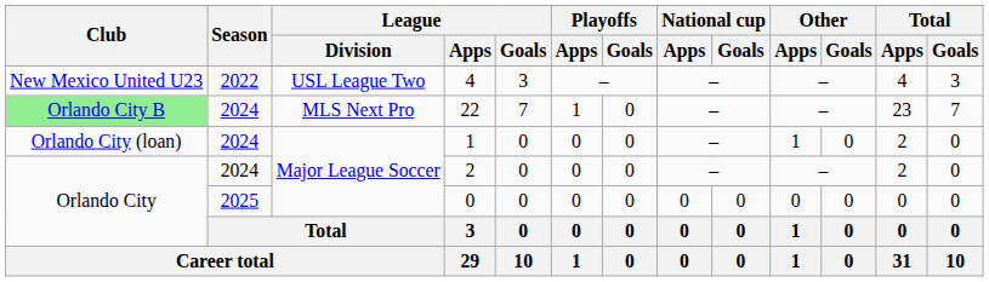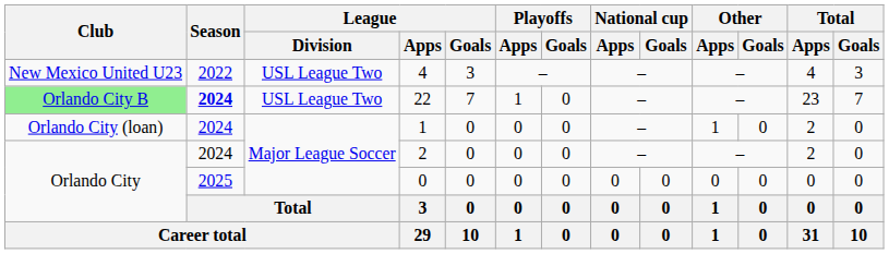 <table class="wikitable" style="text-align: center">
 <tr>
 <th rowspan="2">Club</th>
 <th rowspan="2">Season</th>
 <th colspan="3">League</th>
 <th colspan="2">Playoffs</th>
 <th colspan="2">National cup</th>
 <th colspan="2">Other</th>
 <th colspan="2">Total</th>
 </tr>
 <tr>
 <th>Division</th>
 <th>Apps</th>
 <th>Goals</th>
 <th>Apps</th>
 <th>Goals</th>
 <th>Apps</th>
 <th>Goals</th>
 <th>Apps</th>
 <th>Goals</th>
 <th>Apps</th>
 <th>Goals</th>
 </tr>
 <tr>
 <td><a href='#'>New Mexico United U23</a></td>
 <td><a href='#'>2022</a></td>
 <td><a href='#'>USL League Two</a></td>
 <td>4</td>
 <td>3</td>
 <td colspan="2">–</td>
 <td colspan="2">–</td>
 <td colspan="2">–</td>
 <td>4</td>
 <td>3</td>
 </tr>
 <tr>
 <td style="background: lightgreen;"><a href='#'>Orlando City B</a></td>
-<td><a href='#'>2024</a></td>
-<td><a href='#'>MLS Next Pro</a></td>
+<td><strong><a href='#'>2024</a></strong></td>
+<td><a href='#'>USL League Two</a></td>
 <td>22</td>
 <td>7</td>
 <td>1</td>
 <td>0</td>
 <td colspan="2">–</td>
 <td colspan="2">–</td>
 <td>23</td>
 <td>7</td>
 </tr>
 <tr>
 <td><a href='#'>Orlando City</a> (loan)</td>
 <td><a href='#'>2024</a></td>
 <td rowspan="3"><a href='#'>Major League Soccer</a></td>
 <td>1</td>
 <td>0</td>
 <td>0</td>
 <td>0</td>
 <td colspan="2">–</td>
 <td>1</td>
 <td>0</td>
 <td>2</td>
 <td>0</td>
 </tr>
 <tr>
 <td rowspan="3">Orlando City</td>
 <td>2024</td>
 <td>2</td>
 <td>0</td>
 <td>0</td>
 <td>0</td>
 <td colspan="2">–</td>
 <td colspan="2">–</td>
 <td>2</td>
 <td>0</td>
 </tr>
 <tr>
 <td><a href='#'>2025</a></td>
 <td>0</td>
 <td>0</td>
 <td>0</td>
 <td>0</td>
 <td>0</td>
 <td>0</td>
 <td>0</td>
 <td>0</td>
 <td>0</td>
 <td>0</td>
 </tr>
 <tr>
 <th colspan="2">Total</th>
 <th>3</th>
 <th>0</th>
 <th>0</th>
 <th>0</th>
 <th>0</th>
 <th>0</th>
 <th>1</th>
 <th>0</th>
 <th>0</th>
 <th>0</th>
 </tr>
 <tr>
 <th colspan="3"><strong>Career total</strong></th>
 <th>29</th>
 <th>10</th>
 <th>1</th>
 <th>0</th>
 <th>0</th>
 <th>0</th>
 <th>1</th>
 <th>0</th>
 <th>31</th>
 <th>10</th>
 </tr>
 </table>
